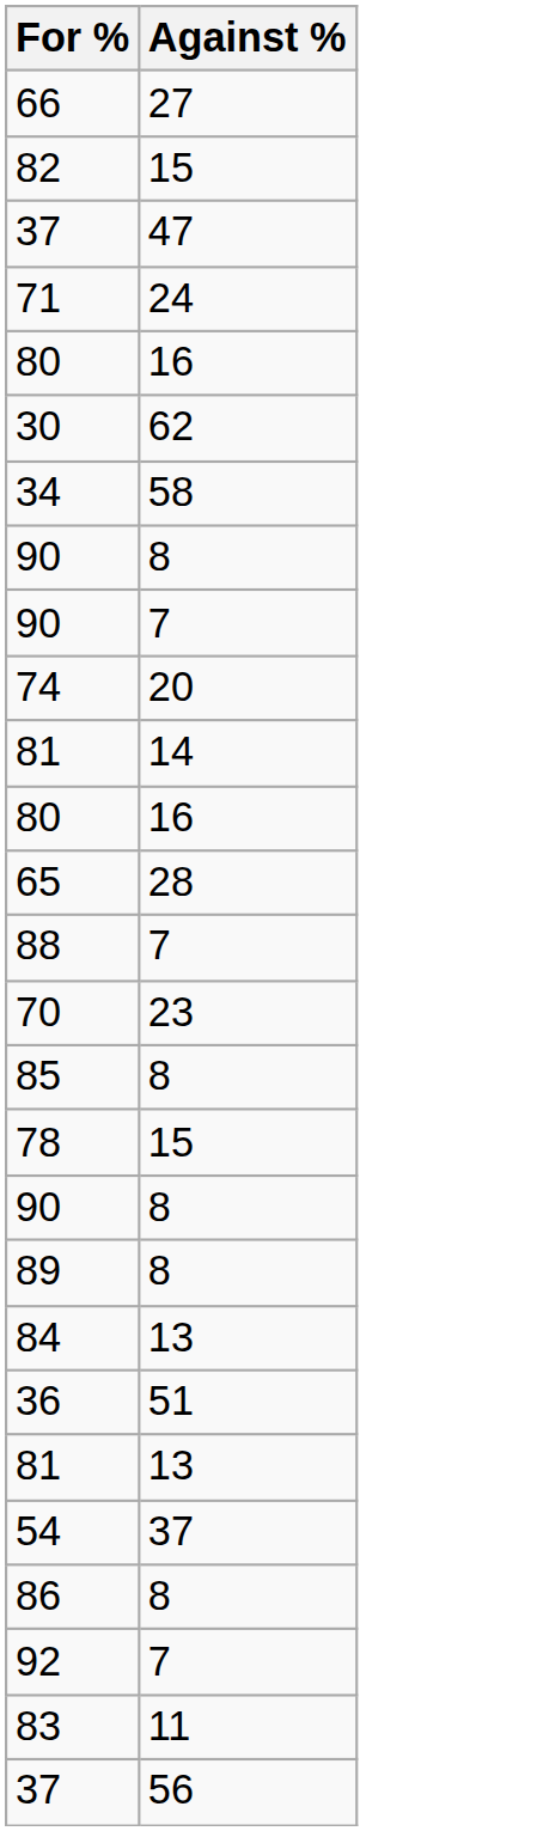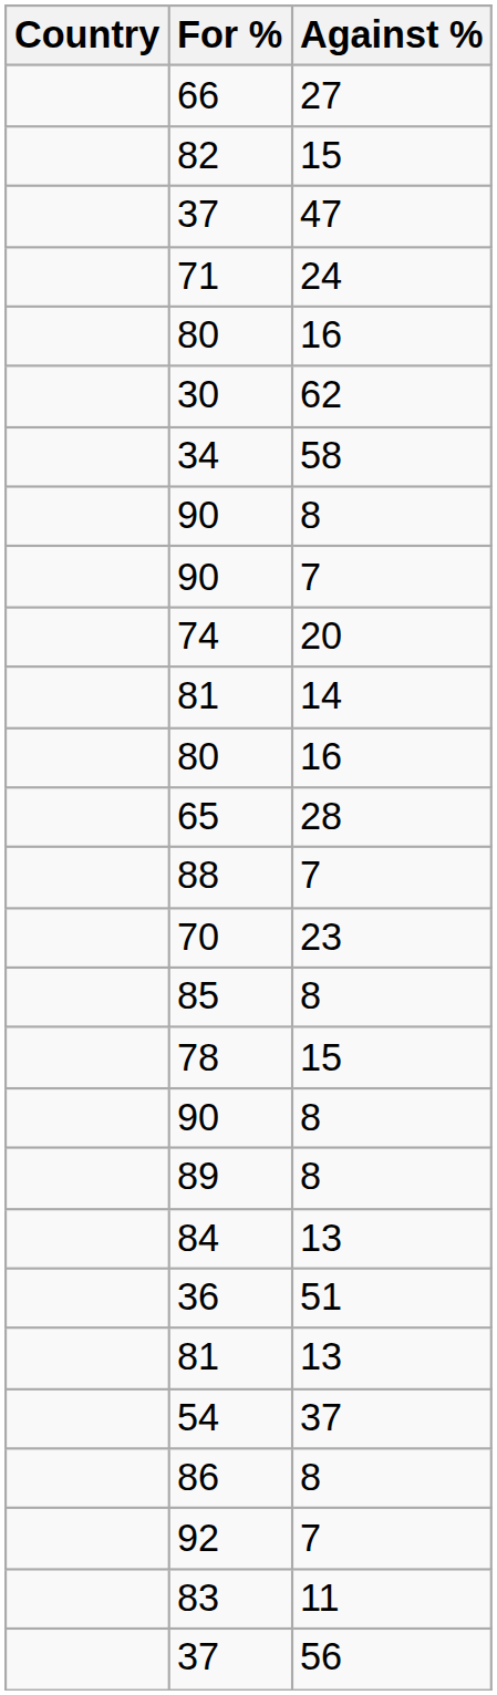 <table class="wikitable sortable sticky-header">
 <tr>
+<th>Country</th>
 <th>For %</th>
 <th>Against %</th>
 </tr>
 <tr>
+<td></td>
 <td>66</td>
 <td>27</td>
 </tr>
 <tr>
+<td></td>
 <td>82</td>
 <td>15</td>
 </tr>
 <tr>
+<td></td>
 <td>37</td>
 <td>47</td>
 </tr>
 <tr>
+<td></td>
 <td>71</td>
 <td>24</td>
 </tr>
 <tr>
+<td></td>
 <td>80</td>
 <td>16</td>
 </tr>
 <tr>
+<td></td>
 <td>30</td>
 <td>62</td>
 </tr>
 <tr>
+<td></td>
 <td>34</td>
 <td>58</td>
 </tr>
 <tr>
+<td></td>
 <td>90</td>
 <td>8</td>
 </tr>
 <tr>
+<td></td>
 <td>90</td>
 <td>7</td>
 </tr>
 <tr>
+<td></td>
 <td>74</td>
 <td>20</td>
 </tr>
 <tr>
+<td></td>
 <td>81</td>
 <td>14</td>
 </tr>
 <tr>
+<td></td>
 <td>80</td>
 <td>16</td>
 </tr>
 <tr>
+<td></td>
 <td>65</td>
 <td>28</td>
 </tr>
 <tr>
+<td></td>
 <td>88</td>
 <td>7</td>
 </tr>
 <tr>
+<td></td>
 <td>70</td>
 <td>23</td>
 </tr>
 <tr>
+<td></td>
 <td>85</td>
 <td>8</td>
 </tr>
 <tr>
+<td></td>
 <td>78</td>
 <td>15</td>
 </tr>
 <tr>
+<td></td>
 <td>90</td>
 <td>8</td>
 </tr>
 <tr>
+<td></td>
 <td>89</td>
 <td>8</td>
 </tr>
 <tr>
+<td></td>
 <td>84</td>
 <td>13</td>
 </tr>
 <tr>
+<td></td>
 <td>36</td>
 <td>51</td>
 </tr>
 <tr>
+<td></td>
 <td>81</td>
 <td>13</td>
 </tr>
 <tr>
+<td></td>
 <td>54</td>
 <td>37</td>
 </tr>
 <tr>
+<td></td>
 <td>86</td>
 <td>8</td>
 </tr>
 <tr>
+<td></td>
 <td>92</td>
 <td>7</td>
 </tr>
 <tr>
+<td></td>
 <td>83</td>
 <td>11</td>
 </tr>
 <tr>
+<td></td>
 <td>37</td>
 <td>56</td>
 </tr>
 </table>
